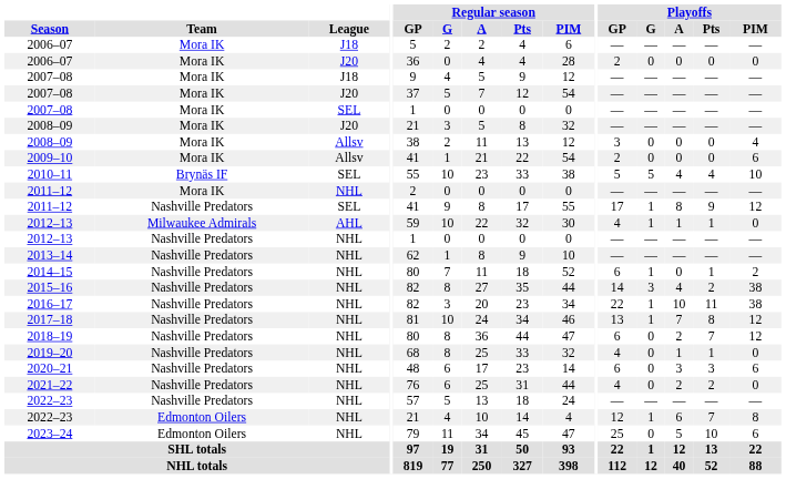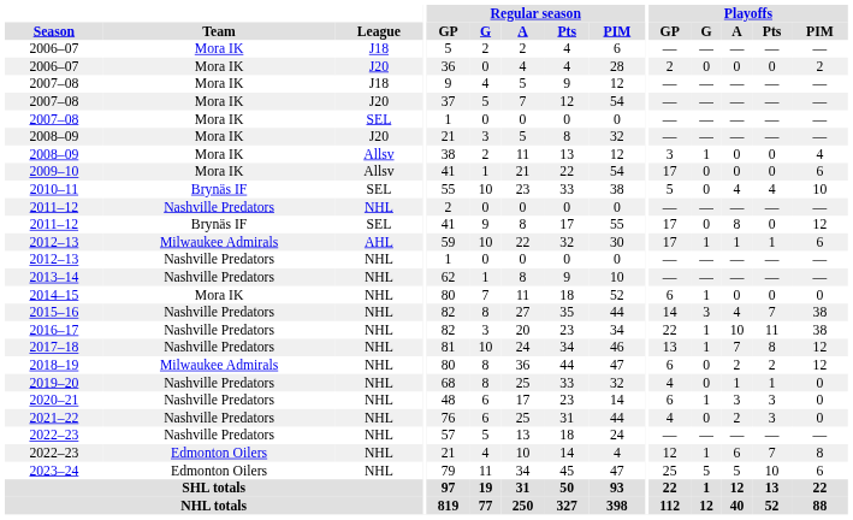 <table border="0" cellpadding="1" cellspacing="0" style="text-align:center; width:60em">
 <tr bgcolor="#e0e0e0">
 <th colspan="3" bgcolor="#ffffff"></th>
 <th rowspan="99" bgcolor="#ffffff"></th>
 <th colspan="5"><a href='#'>Regular season</a></th>
 <th rowspan="99" bgcolor="#ffffff"></th>
 <th colspan="5"><a href='#'>Playoffs</a></th>
 </tr>
 <tr bgcolor="#e0e0e0">
 <th><a href='#'>Season</a></th>
 <th>Team</th>
 <th>League</th>
 <th>GP</th>
 <th><a href='#'>G</a></th>
 <th><a href='#'>A</a></th>
 <th><a href='#'>Pts</a></th>
 <th><a href='#'>PIM</a></th>
 <th>GP</th>
 <th>G</th>
 <th>A</th>
 <th>Pts</th>
 <th>PIM</th>
 </tr>
 <tr>
 <td>2006–07</td>
 <td><a href='#'>Mora IK</a></td>
 <td><a href='#'>J18</a></td>
 <td>5</td>
 <td>2</td>
 <td>2</td>
 <td>4</td>
 <td>6</td>
 <td>—</td>
 <td>—</td>
 <td>—</td>
 <td>—</td>
 <td>—</td>
 </tr>
 <tr bgcolor="#f0f0f0">
 <td>2006–07</td>
 <td>Mora IK</td>
 <td><a href='#'>J20</a></td>
 <td>36</td>
 <td>0</td>
 <td>4</td>
 <td>4</td>
 <td>28</td>
 <td>2</td>
 <td>0</td>
 <td>0</td>
 <td>0</td>
-<td>0</td>
+<td>2</td>
 </tr>
 <tr>
 <td>2007–08</td>
 <td>Mora IK</td>
 <td>J18</td>
 <td>9</td>
 <td>4</td>
 <td>5</td>
 <td>9</td>
 <td>12</td>
 <td>—</td>
 <td>—</td>
 <td>—</td>
 <td>—</td>
 <td>—</td>
 </tr>
 <tr bgcolor="#f0f0f0">
 <td>2007–08</td>
 <td>Mora IK</td>
 <td>J20</td>
 <td>37</td>
 <td>5</td>
 <td>7</td>
 <td>12</td>
 <td>54</td>
 <td>—</td>
 <td>—</td>
 <td>—</td>
 <td>—</td>
 <td>—</td>
 </tr>
 <tr>
 <td><a href='#'>2007–08</a></td>
 <td>Mora IK</td>
 <td><a href='#'>SEL</a></td>
 <td>1</td>
 <td>0</td>
 <td>0</td>
 <td>0</td>
 <td>0</td>
 <td>—</td>
 <td>—</td>
 <td>—</td>
 <td>—</td>
 <td>—</td>
 </tr>
 <tr bgcolor="#f0f0f0">
 <td>2008–09</td>
 <td>Mora IK</td>
 <td>J20</td>
 <td>21</td>
 <td>3</td>
 <td>5</td>
 <td>8</td>
 <td>32</td>
 <td>—</td>
 <td>—</td>
 <td>—</td>
 <td>—</td>
 <td>—</td>
 </tr>
 <tr>
 <td><a href='#'>2008–09</a></td>
 <td>Mora IK</td>
 <td><a href='#'>Allsv</a></td>
 <td>38</td>
 <td>2</td>
 <td>11</td>
 <td>13</td>
 <td>12</td>
 <td>3</td>
-<td>0</td>
+<td>1</td>
 <td>0</td>
 <td>0</td>
 <td>4</td>
 </tr>
 <tr bgcolor="#f0f0f0">
 <td><a href='#'>2009–10</a></td>
 <td>Mora IK</td>
 <td>Allsv</td>
 <td>41</td>
 <td>1</td>
 <td>21</td>
 <td>22</td>
 <td>54</td>
-<td>2</td>
+<td>17</td>
 <td>0</td>
 <td>0</td>
 <td>0</td>
 <td>6</td>
 </tr>
 <tr>
 <td><a href='#'>2010–11</a></td>
 <td><a href='#'>Brynäs IF</a></td>
 <td>SEL</td>
 <td>55</td>
 <td>10</td>
 <td>23</td>
 <td>33</td>
 <td>38</td>
 <td>5</td>
-<td>5</td>
+<td>0</td>
 <td>4</td>
 <td>4</td>
 <td>10</td>
 </tr>
 <tr bgcolor="#f0f0f0">
 <td><a href='#'>2011–12</a></td>
-<td>Mora IK</td>
+<td><a href='#'>Nashville Predators</a></td>
 <td><a href='#'>NHL</a></td>
 <td>2</td>
 <td>0</td>
 <td>0</td>
 <td>0</td>
 <td>0</td>
 <td>—</td>
 <td>—</td>
 <td>—</td>
 <td>—</td>
 <td>—</td>
 </tr>
 <tr>
 <td><a href='#'>2011–12</a></td>
-<td>Nashville Predators</td>
+<td>Brynäs IF</td>
 <td>SEL</td>
 <td>41</td>
 <td>9</td>
 <td>8</td>
 <td>17</td>
 <td>55</td>
 <td>17</td>
-<td>1</td>
+<td>0</td>
 <td>8</td>
-<td>9</td>
+<td>0</td>
 <td>12</td>
 </tr>
 <tr bgcolor="#f0f0f0">
 <td><a href='#'>2012–13</a></td>
 <td><a href='#'>Milwaukee Admirals</a></td>
 <td><a href='#'>AHL</a></td>
 <td>59</td>
 <td>10</td>
 <td>22</td>
 <td>32</td>
 <td>30</td>
-<td>4</td>
+<td>17</td>
 <td>1</td>
 <td>1</td>
 <td>1</td>
-<td>0</td>
+<td>6</td>
 </tr>
 <tr>
 <td><a href='#'>2012–13</a></td>
 <td>Nashville Predators</td>
 <td>NHL</td>
 <td>1</td>
 <td>0</td>
 <td>0</td>
 <td>0</td>
 <td>0</td>
 <td>—</td>
 <td>—</td>
 <td>—</td>
 <td>—</td>
 <td>—</td>
 </tr>
 <tr bgcolor="#f0f0f0">
 <td><a href='#'>2013–14</a></td>
 <td>Nashville Predators</td>
 <td>NHL</td>
 <td>62</td>
 <td>1</td>
 <td>8</td>
 <td>9</td>
 <td>10</td>
 <td>—</td>
 <td>—</td>
 <td>—</td>
 <td>—</td>
 <td>—</td>
 </tr>
 <tr>
 <td><a href='#'>2014–15</a></td>
-<td>Nashville Predators</td>
+<td>Mora IK</td>
 <td>NHL</td>
 <td>80</td>
 <td>7</td>
 <td>11</td>
 <td>18</td>
 <td>52</td>
 <td>6</td>
 <td>1</td>
 <td>0</td>
-<td>1</td>
-<td>2</td>
+<td>0</td>
+<td>0</td>
 </tr>
 <tr bgcolor="#f0f0f0">
 <td><a href='#'>2015–16</a></td>
 <td>Nashville Predators</td>
 <td>NHL</td>
 <td>82</td>
 <td>8</td>
 <td>27</td>
 <td>35</td>
 <td>44</td>
 <td>14</td>
 <td>3</td>
 <td>4</td>
-<td>2</td>
+<td>7</td>
 <td>38</td>
 </tr>
 <tr>
 <td><a href='#'>2016–17</a></td>
 <td>Nashville Predators</td>
 <td>NHL</td>
 <td>82</td>
 <td>3</td>
 <td>20</td>
 <td>23</td>
 <td>34</td>
 <td>22</td>
 <td>1</td>
 <td>10</td>
 <td>11</td>
 <td>38</td>
 </tr>
 <tr bgcolor="#f0f0f0">
 <td><a href='#'>2017–18</a></td>
 <td>Nashville Predators</td>
 <td>NHL</td>
 <td>81</td>
 <td>10</td>
 <td>24</td>
 <td>34</td>
 <td>46</td>
 <td>13</td>
 <td>1</td>
 <td>7</td>
 <td>8</td>
 <td>12</td>
 </tr>
 <tr>
 <td><a href='#'>2018–19</a></td>
-<td>Nashville Predators</td>
+<td><a href='#'>Milwaukee Admirals</a></td>
 <td>NHL</td>
 <td>80</td>
 <td>8</td>
 <td>36</td>
 <td>44</td>
 <td>47</td>
 <td>6</td>
 <td>0</td>
 <td>2</td>
-<td>7</td>
+<td>2</td>
 <td>12</td>
 </tr>
 <tr bgcolor="#f0f0f0">
 <td><a href='#'>2019–20</a></td>
 <td>Nashville Predators</td>
 <td>NHL</td>
 <td>68</td>
 <td>8</td>
 <td>25</td>
 <td>33</td>
 <td>32</td>
 <td>4</td>
 <td>0</td>
 <td>1</td>
 <td>1</td>
 <td>0</td>
 </tr>
 <tr>
 <td><a href='#'>2020–21</a></td>
 <td>Nashville Predators</td>
 <td>NHL</td>
 <td>48</td>
 <td>6</td>
 <td>17</td>
 <td>23</td>
 <td>14</td>
 <td>6</td>
-<td>0</td>
+<td>1</td>
 <td>3</td>
 <td>3</td>
-<td>6</td>
+<td>0</td>
 </tr>
 <tr bgcolor="#f0f0f0">
 <td><a href='#'>2021–22</a></td>
 <td>Nashville Predators</td>
 <td>NHL</td>
 <td>76</td>
 <td>6</td>
 <td>25</td>
 <td>31</td>
 <td>44</td>
 <td>4</td>
 <td>0</td>
 <td>2</td>
-<td>2</td>
+<td>3</td>
 <td>0</td>
 </tr>
 <tr>
 <td><a href='#'>2022–23</a></td>
 <td>Nashville Predators</td>
 <td>NHL</td>
 <td>57</td>
 <td>5</td>
 <td>13</td>
 <td>18</td>
 <td>24</td>
 <td>—</td>
 <td>—</td>
 <td>—</td>
 <td>—</td>
 <td>—</td>
 </tr>
 <tr bgcolor="#f0f0f0">
 <td>2022–23</td>
 <td><a href='#'>Edmonton Oilers</a></td>
 <td>NHL</td>
 <td>21</td>
 <td>4</td>
 <td>10</td>
 <td>14</td>
 <td>4</td>
 <td>12</td>
 <td>1</td>
 <td>6</td>
 <td>7</td>
 <td>8</td>
 </tr>
 <tr>
 <td><a href='#'>2023–24</a></td>
 <td>Edmonton Oilers</td>
 <td>NHL</td>
 <td>79</td>
 <td>11</td>
 <td>34</td>
 <td>45</td>
 <td>47</td>
 <td>25</td>
-<td>0</td>
+<td>5</td>
 <td>5</td>
 <td>10</td>
 <td>6</td>
 </tr>
 <tr bgcolor="#e0e0e0">
 <th colspan="3">SHL totals</th>
 <th>97</th>
 <th>19</th>
 <th>31</th>
 <th>50</th>
 <th>93</th>
 <th>22</th>
 <th>1</th>
 <th>12</th>
 <th>13</th>
 <th>22</th>
 </tr>
 <tr bgcolor="#e0e0e0">
 <th colspan="3">NHL totals</th>
 <th>819</th>
 <th>77</th>
 <th>250</th>
 <th>327</th>
 <th>398</th>
 <th>112</th>
 <th>12</th>
 <th>40</th>
 <th>52</th>
 <th>88</th>
 </tr>
 </table>
